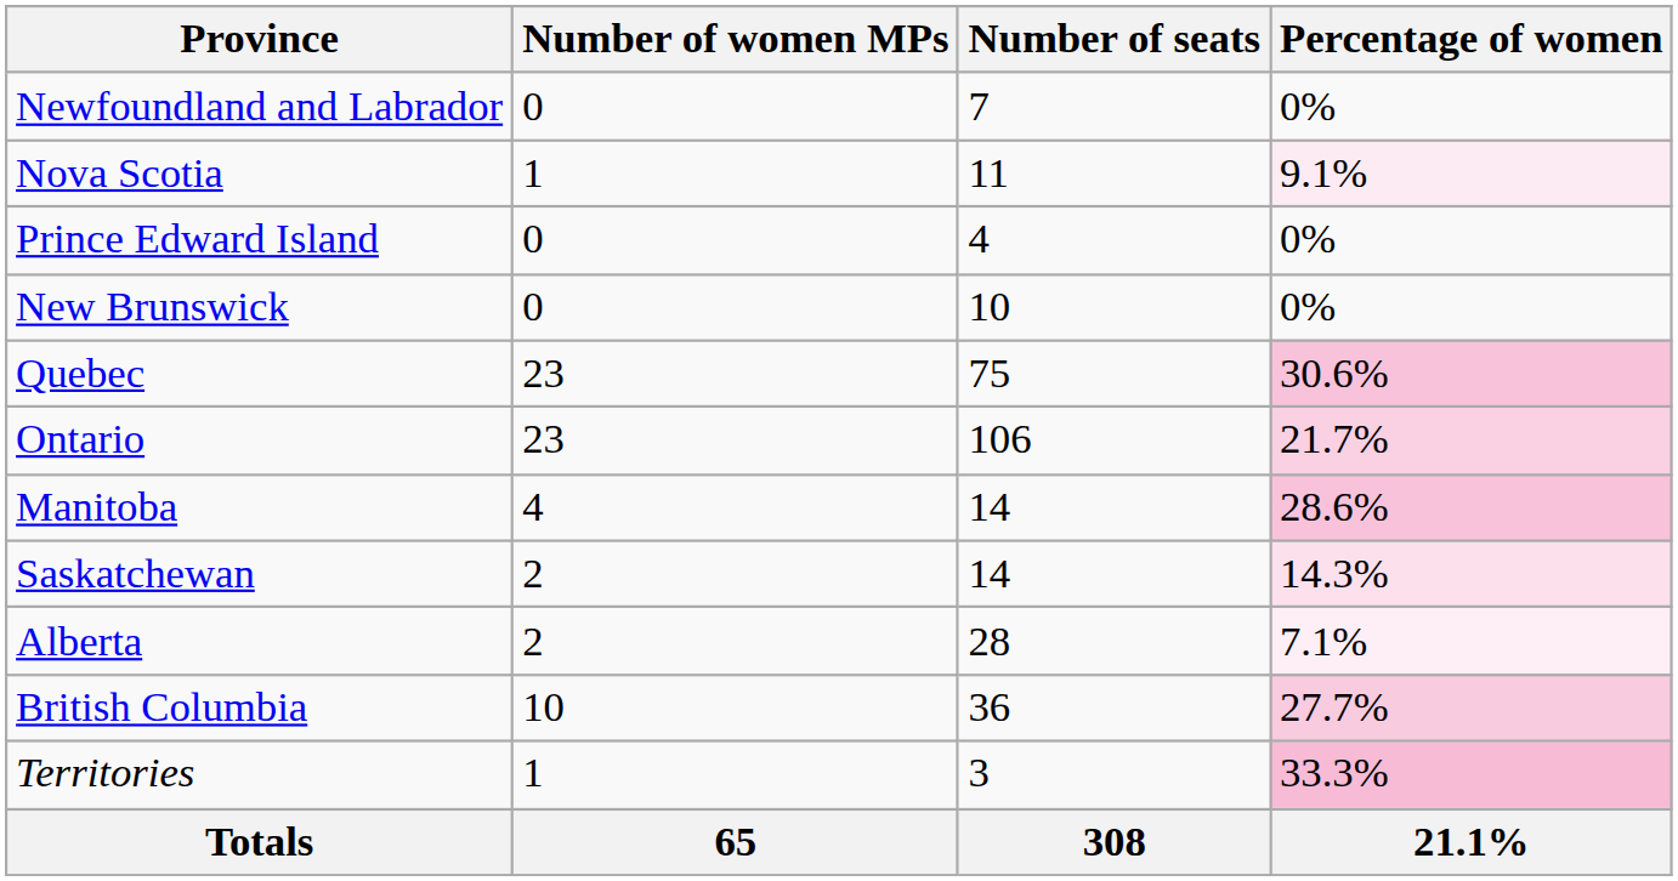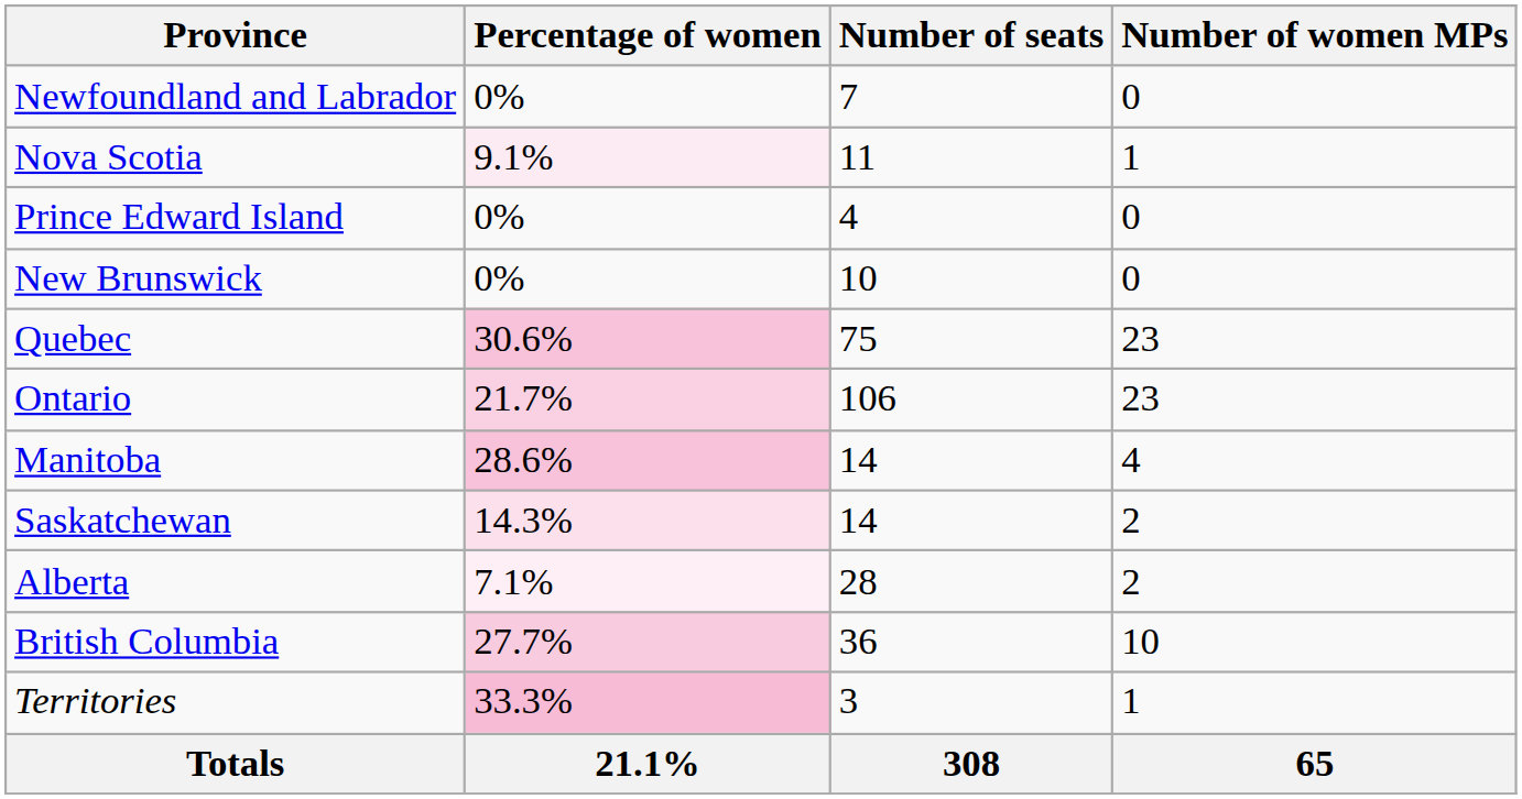 <table class="wikitable">
 <tr>
 <th>Province</th>
+<th>Percentage of women</th>
+<th>Number of seats</th>
 <th>Number of women MPs</th>
-<th>Number of seats</th>
-<th>Percentage of women</th>
 </tr>
 <tr>
 <td><a href='#'>Newfoundland and Labrador</a></td>
+<td>0%</td>
+<td>7</td>
 <td>0</td>
-<td>7</td>
-<td>0%</td>
 </tr>
 <tr>
 <td><a href='#'>Nova Scotia</a></td>
+<td bgcolor="#FDEBF3">9.1%</td>
+<td>11</td>
 <td>1</td>
-<td>11</td>
-<td bgcolor="#FDEBF3">9.1%</td>
 </tr>
 <tr>
 <td><a href='#'>Prince Edward Island</a></td>
+<td>0%</td>
+<td>4</td>
 <td>0</td>
-<td>4</td>
-<td>0%</td>
 </tr>
 <tr>
 <td><a href='#'>New Brunswick</a></td>
+<td>0%</td>
+<td>10</td>
 <td>0</td>
-<td>10</td>
-<td>0%</td>
 </tr>
 <tr>
 <td><a href='#'>Quebec</a></td>
+<td bgcolor="#F8C3DA">30.6%</td>
+<td>75</td>
 <td>23</td>
-<td>75</td>
-<td bgcolor="#F8C3DA">30.6%</td>
 </tr>
 <tr>
 <td><a href='#'>Ontario</a></td>
+<td bgcolor="#FAD1E3">21.7%</td>
+<td>106</td>
 <td>23</td>
-<td>106</td>
-<td bgcolor="#FAD1E3">21.7%</td>
 </tr>
 <tr>
 <td><a href='#'>Manitoba</a></td>
+<td bgcolor="#F8C3DA">28.6%</td>
+<td>14</td>
 <td>4</td>
-<td>14</td>
-<td bgcolor="#F8C3DA">28.6%</td>
 </tr>
 <tr>
 <td><a href='#'>Saskatchewan</a></td>
+<td bgcolor="#FCE1ED">14.3%</td>
+<td>14</td>
 <td>2</td>
-<td>14</td>
-<td bgcolor="#FCE1ED">14.3%</td>
 </tr>
 <tr>
 <td><a href='#'>Alberta</a></td>
+<td bgcolor="#FDEFF5">7.1%</td>
+<td>28</td>
 <td>2</td>
-<td>28</td>
-<td bgcolor="#FDEFF5">7.1%</td>
 </tr>
 <tr>
 <td><a href='#'>British Columbia</a></td>
+<td bgcolor="#F9CBDF">27.7%</td>
+<td>36</td>
 <td>10</td>
-<td>36</td>
-<td bgcolor="#F9CBDF">27.7%</td>
 </tr>
 <tr>
 <td><em>Territories</em></td>
+<td bgcolor="#F8BBD6">33.3%</td>
+<td>3</td>
 <td>1</td>
-<td>3</td>
-<td bgcolor="#F8BBD6">33.3%</td>
 </tr>
 <tr>
 <th>Totals</th>
+<th bgcolor="#FAD3E4">21.1%</th>
+<th>308</th>
 <th>65</th>
-<th>308</th>
-<th bgcolor="#FAD3E4">21.1%</th>
 </tr>
 </table>
